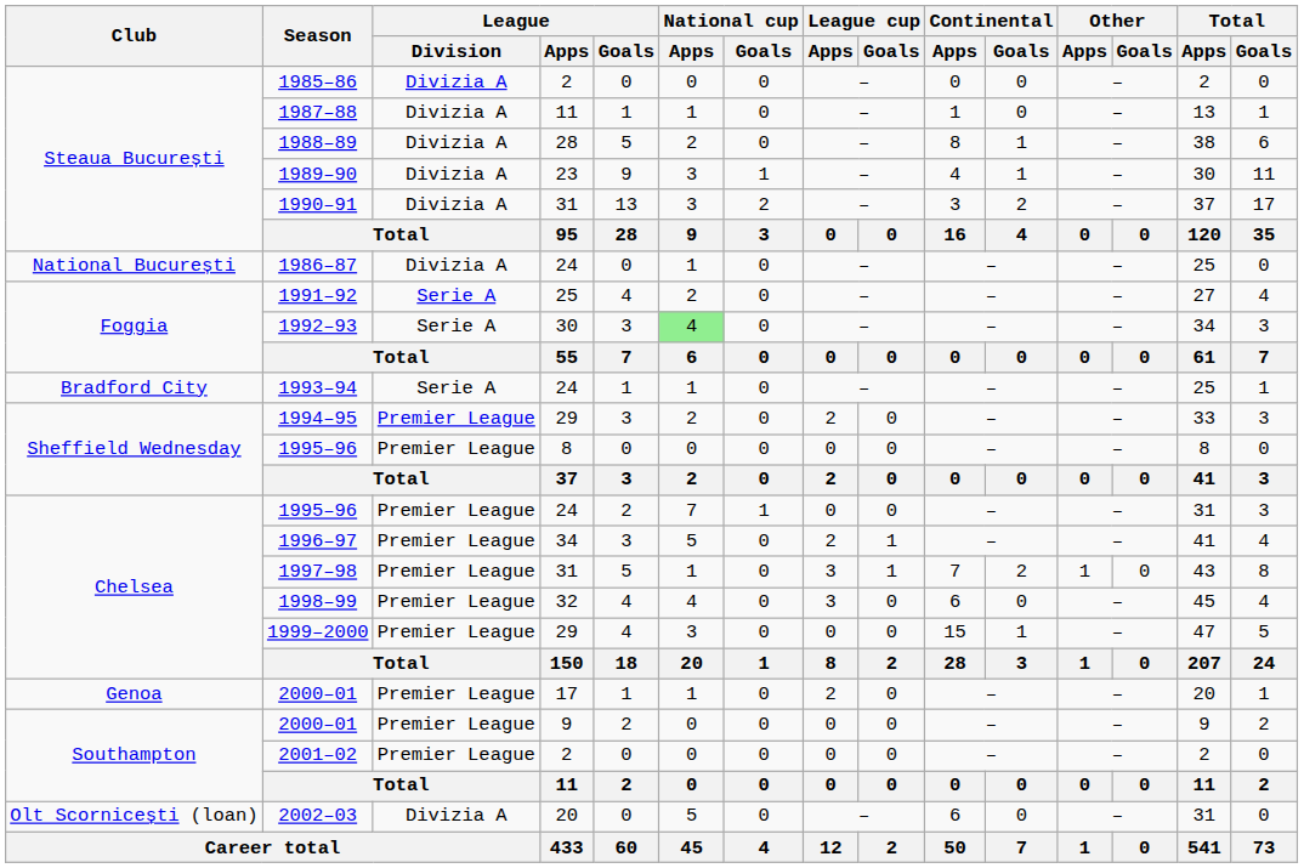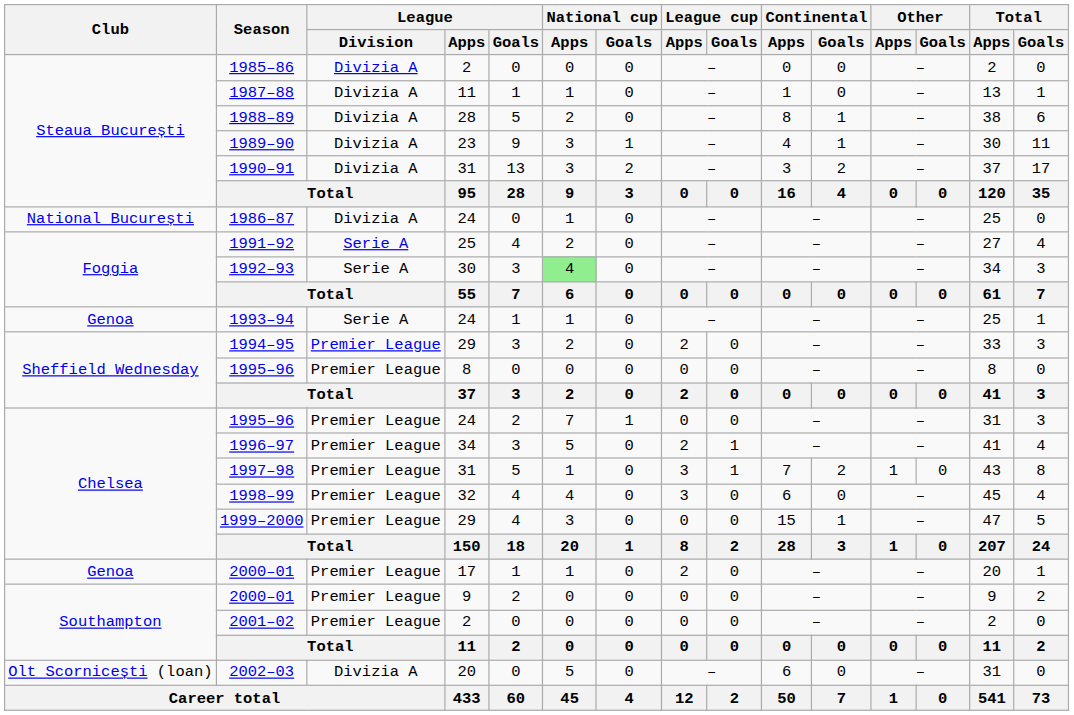 <table class="wikitable" style="text-align:center">
 <tr>
 <th rowspan="2">Club</th>
 <th rowspan="2">Season</th>
 <th colspan="3">League</th>
 <th colspan="2">National cup</th>
 <th colspan="2">League cup</th>
 <th colspan="2">Continental</th>
 <th colspan="2">Other</th>
 <th colspan="2">Total</th>
 </tr>
 <tr>
 <th>Division</th>
 <th>Apps</th>
 <th>Goals</th>
 <th>Apps</th>
 <th>Goals</th>
 <th>Apps</th>
 <th>Goals</th>
 <th>Apps</th>
 <th>Goals</th>
 <th>Apps</th>
 <th>Goals</th>
 <th>Apps</th>
 <th>Goals</th>
 </tr>
 <tr>
 <td rowspan="6"><a href='#'>Steaua București</a></td>
 <td><a href='#'>1985–86</a></td>
 <td><a href='#'>Divizia A</a></td>
 <td>2</td>
 <td>0</td>
 <td>0</td>
 <td>0</td>
 <td colspan="2">–</td>
 <td>0</td>
 <td>0</td>
 <td colspan="2">–</td>
 <td>2</td>
 <td>0</td>
 </tr>
 <tr>
 <td><a href='#'>1987–88</a></td>
 <td>Divizia A</td>
 <td>11</td>
 <td>1</td>
 <td>1</td>
 <td>0</td>
 <td colspan="2">–</td>
 <td>1</td>
 <td>0</td>
 <td colspan="2">–</td>
 <td>13</td>
 <td>1</td>
 </tr>
 <tr>
 <td><a href='#'>1988–89</a></td>
 <td>Divizia A</td>
 <td>28</td>
 <td>5</td>
 <td>2</td>
 <td>0</td>
 <td colspan="2">–</td>
 <td>8</td>
 <td>1</td>
 <td colspan="2">–</td>
 <td>38</td>
 <td>6</td>
 </tr>
 <tr>
 <td><a href='#'>1989–90</a></td>
 <td>Divizia A</td>
 <td>23</td>
 <td>9</td>
 <td>3</td>
 <td>1</td>
 <td colspan="2">–</td>
 <td>4</td>
 <td>1</td>
 <td colspan="2">–</td>
 <td>30</td>
 <td>11</td>
 </tr>
 <tr>
 <td><a href='#'>1990–91</a></td>
 <td>Divizia A</td>
 <td>31</td>
 <td>13</td>
 <td>3</td>
 <td>2</td>
 <td colspan="2">–</td>
 <td>3</td>
 <td>2</td>
 <td colspan="2">–</td>
 <td>37</td>
 <td>17</td>
 </tr>
 <tr>
 <th colspan="2">Total</th>
 <th>95</th>
 <th>28</th>
 <th>9</th>
 <th>3</th>
 <th>0</th>
 <th>0</th>
 <th>16</th>
 <th>4</th>
 <th>0</th>
 <th>0</th>
 <th>120</th>
 <th>35</th>
 </tr>
 <tr>
 <td><a href='#'>National București</a></td>
 <td><a href='#'>1986–87</a></td>
 <td>Divizia A</td>
 <td>24</td>
 <td>0</td>
 <td>1</td>
 <td>0</td>
 <td colspan="2">–</td>
 <td colspan="2">–</td>
 <td colspan="2">–</td>
 <td>25</td>
 <td>0</td>
 </tr>
 <tr>
 <td rowspan="3"><a href='#'>Foggia</a></td>
 <td><a href='#'>1991–92</a></td>
 <td><a href='#'>Serie A</a></td>
 <td>25</td>
 <td>4</td>
 <td>2</td>
 <td>0</td>
 <td colspan="2">–</td>
 <td colspan="2">–</td>
 <td colspan="2">–</td>
 <td>27</td>
 <td>4</td>
 </tr>
 <tr>
 <td><a href='#'>1992–93</a></td>
 <td>Serie A</td>
 <td>30</td>
 <td>3</td>
 <td style="background: lightgreen;">4</td>
 <td>0</td>
 <td colspan="2">–</td>
 <td colspan="2">–</td>
 <td colspan="2">–</td>
 <td>34</td>
 <td>3</td>
 </tr>
 <tr>
 <th colspan="2">Total</th>
 <th>55</th>
 <th>7</th>
 <th>6</th>
 <th>0</th>
 <th>0</th>
 <th>0</th>
 <th>0</th>
 <th>0</th>
 <th>0</th>
 <th>0</th>
 <th>61</th>
 <th>7</th>
 </tr>
 <tr>
-<td><a href='#'>Bradford City</a></td>
+<td><a href='#'>Genoa</a></td>
 <td><a href='#'>1993–94</a></td>
 <td>Serie A</td>
 <td>24</td>
 <td>1</td>
 <td>1</td>
 <td>0</td>
 <td colspan="2">–</td>
 <td colspan="2">–</td>
 <td colspan="2">–</td>
 <td>25</td>
 <td>1</td>
 </tr>
 <tr>
 <td rowspan="3"><a href='#'>Sheffield Wednesday</a></td>
 <td><a href='#'>1994–95</a></td>
 <td><a href='#'>Premier League</a></td>
 <td>29</td>
 <td>3</td>
 <td>2</td>
 <td>0</td>
 <td>2</td>
 <td>0</td>
 <td colspan="2">–</td>
 <td colspan="2">–</td>
 <td>33</td>
 <td>3</td>
 </tr>
 <tr>
 <td><a href='#'>1995–96</a></td>
 <td>Premier League</td>
 <td>8</td>
 <td>0</td>
 <td>0</td>
 <td>0</td>
 <td>0</td>
 <td>0</td>
 <td colspan="2">–</td>
 <td colspan="2">–</td>
 <td>8</td>
 <td>0</td>
 </tr>
 <tr>
 <th colspan="2">Total</th>
 <th>37</th>
 <th>3</th>
 <th>2</th>
 <th>0</th>
 <th>2</th>
 <th>0</th>
 <th>0</th>
 <th>0</th>
 <th>0</th>
 <th>0</th>
 <th>41</th>
 <th>3</th>
 </tr>
 <tr>
 <td rowspan="6"><a href='#'>Chelsea</a></td>
 <td><a href='#'>1995–96</a></td>
 <td>Premier League</td>
 <td>24</td>
 <td>2</td>
 <td>7</td>
 <td>1</td>
 <td>0</td>
 <td>0</td>
 <td colspan="2">–</td>
 <td colspan="2">–</td>
 <td>31</td>
 <td>3</td>
 </tr>
 <tr>
 <td><a href='#'>1996–97</a></td>
 <td>Premier League</td>
 <td>34</td>
 <td>3</td>
 <td>5</td>
 <td>0</td>
 <td>2</td>
 <td>1</td>
 <td colspan="2">–</td>
 <td colspan="2">–</td>
 <td>41</td>
 <td>4</td>
 </tr>
 <tr>
 <td><a href='#'>1997–98</a></td>
 <td>Premier League</td>
 <td>31</td>
 <td>5</td>
 <td>1</td>
 <td>0</td>
 <td>3</td>
 <td>1</td>
 <td>7</td>
 <td>2</td>
 <td>1</td>
 <td>0</td>
 <td>43</td>
 <td>8</td>
 </tr>
 <tr>
 <td><a href='#'>1998–99</a></td>
 <td>Premier League</td>
 <td>32</td>
 <td>4</td>
 <td>4</td>
 <td>0</td>
 <td>3</td>
 <td>0</td>
 <td>6</td>
 <td>0</td>
 <td colspan="2">–</td>
 <td>45</td>
 <td>4</td>
 </tr>
 <tr>
 <td><a href='#'>1999–2000</a></td>
 <td>Premier League</td>
 <td>29</td>
 <td>4</td>
 <td>3</td>
 <td>0</td>
 <td>0</td>
 <td>0</td>
 <td>15</td>
 <td>1</td>
 <td colspan="2">–</td>
 <td>47</td>
 <td>5</td>
 </tr>
 <tr>
 <th colspan="2">Total</th>
 <th>150</th>
 <th>18</th>
 <th>20</th>
 <th>1</th>
 <th>8</th>
 <th>2</th>
 <th>28</th>
 <th>3</th>
 <th>1</th>
 <th>0</th>
 <th>207</th>
 <th>24</th>
 </tr>
 <tr>
 <td><a href='#'>Genoa</a></td>
 <td><a href='#'>2000–01</a></td>
 <td>Premier League</td>
 <td>17</td>
 <td>1</td>
 <td>1</td>
 <td>0</td>
 <td>2</td>
 <td>0</td>
 <td colspan="2">–</td>
 <td colspan="2">–</td>
 <td>20</td>
 <td>1</td>
 </tr>
 <tr>
 <td rowspan="3"><a href='#'>Southampton</a></td>
 <td><a href='#'>2000–01</a></td>
 <td>Premier League</td>
 <td>9</td>
 <td>2</td>
 <td>0</td>
 <td>0</td>
 <td>0</td>
 <td>0</td>
 <td colspan="2">–</td>
 <td colspan="2">–</td>
 <td>9</td>
 <td>2</td>
 </tr>
 <tr>
 <td><a href='#'>2001–02</a></td>
 <td>Premier League</td>
 <td>2</td>
 <td>0</td>
 <td>0</td>
 <td>0</td>
 <td>0</td>
 <td>0</td>
 <td colspan="2">–</td>
 <td colspan="2">–</td>
 <td>2</td>
 <td>0</td>
 </tr>
 <tr>
 <th colspan="2">Total</th>
 <th>11</th>
 <th>2</th>
 <th>0</th>
 <th>0</th>
 <th>0</th>
 <th>0</th>
 <th>0</th>
 <th>0</th>
 <th>0</th>
 <th>0</th>
 <th>11</th>
 <th>2</th>
 </tr>
 <tr>
 <td><a href='#'>Olt Scornicești</a> (loan)</td>
 <td><a href='#'>2002–03</a></td>
 <td>Divizia A</td>
 <td>20</td>
 <td>0</td>
 <td>5</td>
 <td>0</td>
 <td colspan="2">–</td>
 <td>6</td>
 <td>0</td>
 <td colspan="2">–</td>
 <td>31</td>
 <td>0</td>
 </tr>
 <tr>
 <th colspan="3">Career total</th>
 <th>433</th>
 <th>60</th>
 <th>45</th>
 <th>4</th>
 <th>12</th>
 <th>2</th>
 <th>50</th>
 <th>7</th>
 <th>1</th>
 <th>0</th>
 <th>541</th>
 <th>73</th>
 </tr>
 </table>
